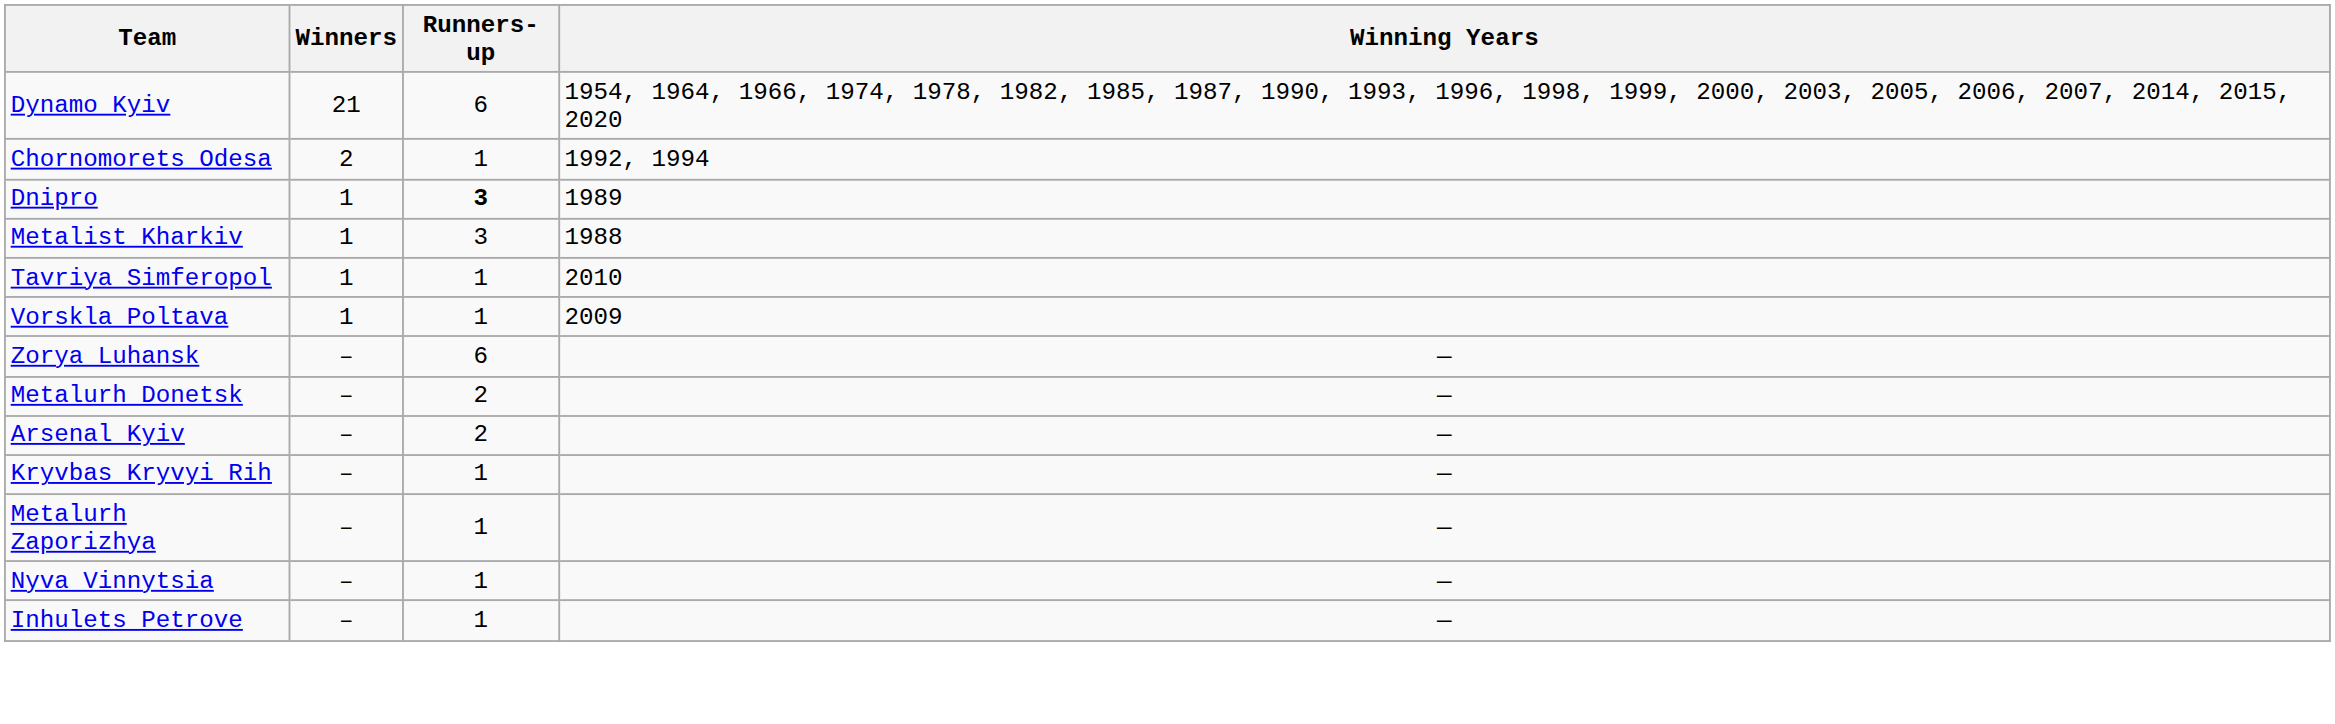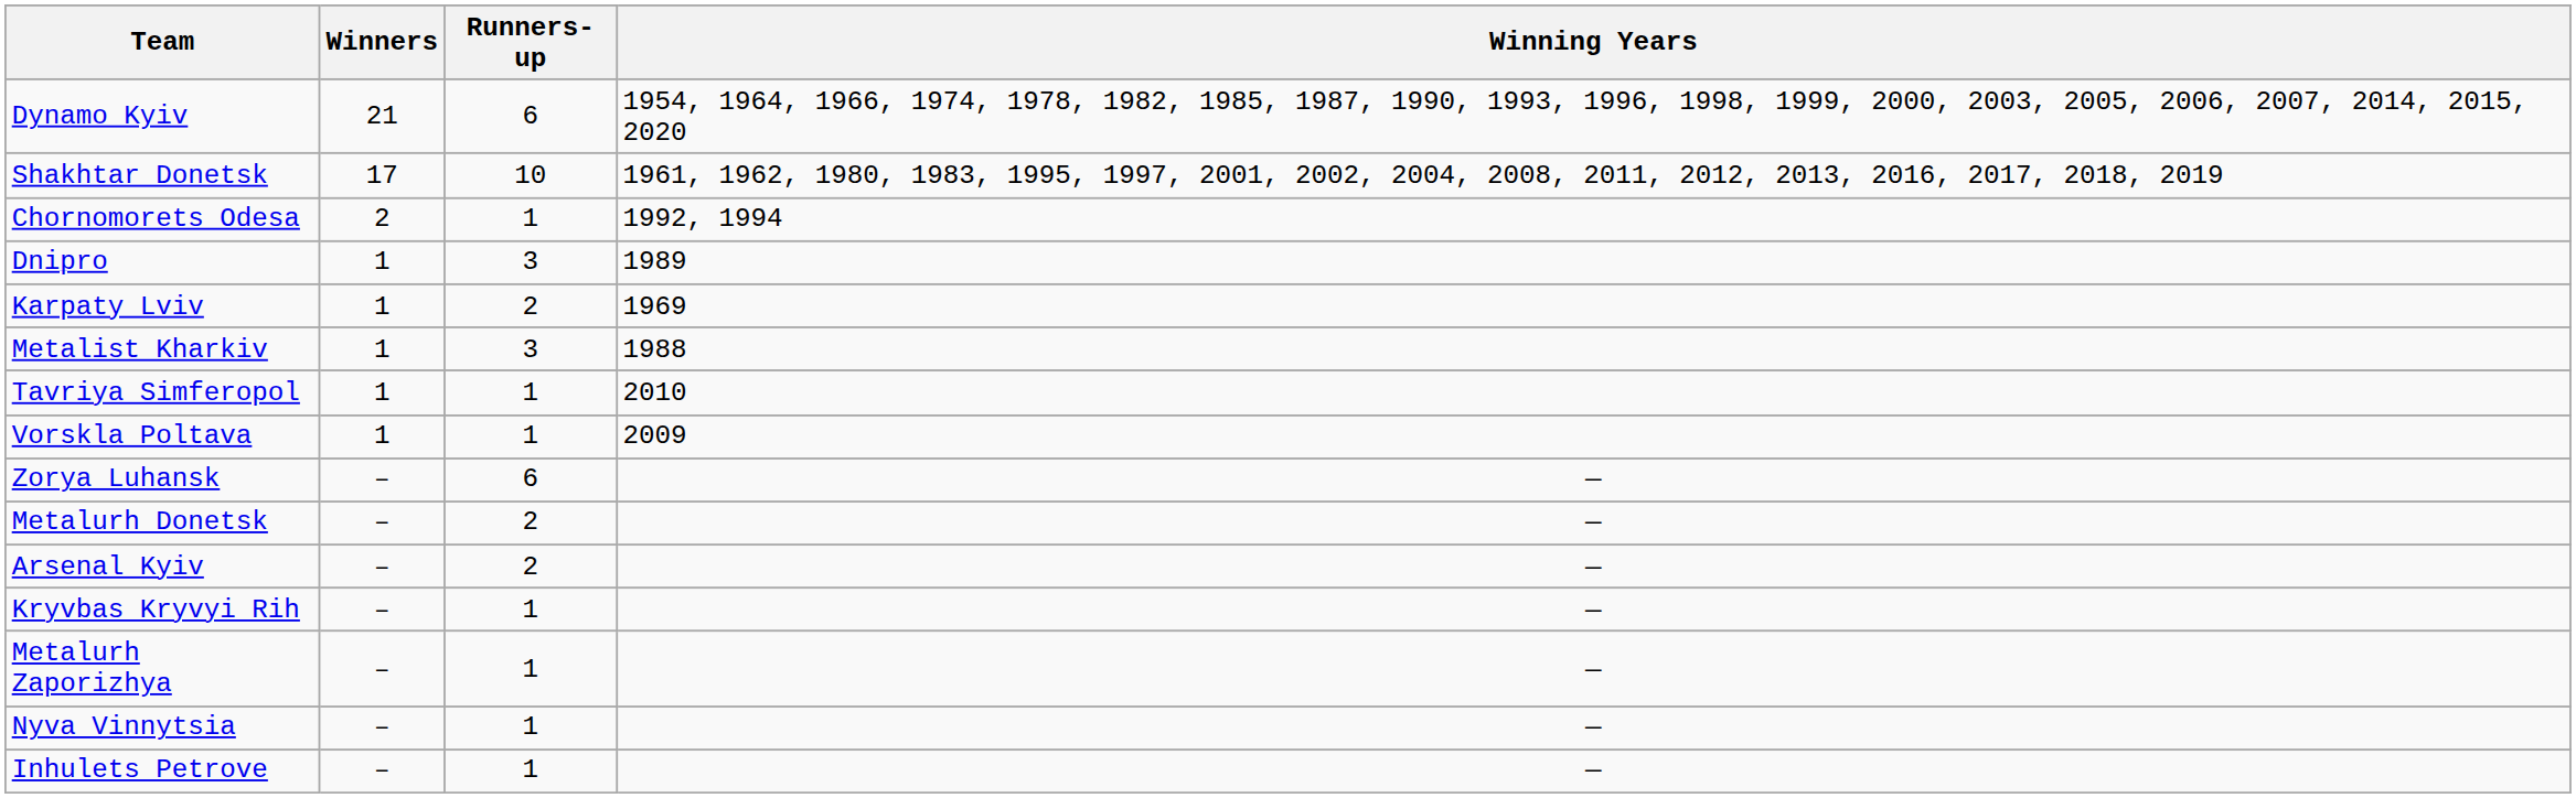 <table class="wikitable sortable" border="1">
 <tr>
 <th>Team</th>
 <th>Winners</th>
 <th>Runners-up</th>
 <th class="unsortable">Winning Years</th>
 </tr>
 <tr>
 <td><a href='#'>Dynamo Kyiv</a></td>
 <td align=center>21</td>
 <td align=center>6</td>
 <td>1954, 1964, 1966, 1974, 1978, 1982, 1985, 1987, 1990, 1993, 1996, 1998, 1999, 2000, 2003, 2005, 2006, 2007, 2014, 2015, 2020</td>
 </tr>
 <tr>
+<td><a href='#'>Shakhtar Donetsk</a></td>
+<td align=center>17</td>
+<td align=center>10</td>
+<td>1961, 1962, 1980, 1983, 1995, 1997, 2001, 2002, 2004, 2008, 2011, 2012, 2013, 2016, 2017, 2018, 2019</td>
+</tr>
+<tr>
 <td><a href='#'>Chornomorets Odesa</a></td>
 <td align=center>2</td>
 <td align=center>1</td>
 <td>1992, 1994</td>
 </tr>
 <tr>
 <td><a href='#'>Dnipro</a></td>
 <td align=center>1</td>
-<td align=center><strong>3</strong></td>
+<td align=center>3</td>
 <td>1989</td>
+</tr>
+<tr>
+<td><a href='#'>Karpaty Lviv</a></td>
+<td align=center>1</td>
+<td align=center>2</td>
+<td>1969</td>
 </tr>
 <tr>
 <td><a href='#'>Metalist Kharkiv</a></td>
 <td align=center>1</td>
 <td align=center>3</td>
 <td>1988</td>
 </tr>
 <tr>
 <td><a href='#'>Tavriya Simferopol</a></td>
 <td align=center>1</td>
 <td align=center>1</td>
 <td>2010</td>
 </tr>
 <tr>
 <td><a href='#'>Vorskla Poltava</a></td>
 <td align=center>1</td>
 <td align=center>1</td>
 <td>2009</td>
 </tr>
 <tr>
 <td><a href='#'>Zorya Luhansk</a></td>
 <td align=center>–</td>
 <td align=center>6</td>
 <td align=center>—</td>
 </tr>
 <tr>
 <td><a href='#'>Metalurh Donetsk</a></td>
 <td align=center>–</td>
 <td align=center>2</td>
 <td align=center>—</td>
 </tr>
 <tr>
 <td><a href='#'>Arsenal Kyiv</a></td>
 <td align=center>–</td>
 <td align=center>2</td>
 <td align=center>—</td>
 </tr>
 <tr>
 <td><a href='#'>Kryvbas Kryvyi Rih</a></td>
 <td align=center>–</td>
 <td align=center>1</td>
 <td align=center>—</td>
 </tr>
 <tr>
 <td><a href='#'>Metalurh Zaporizhya</a></td>
 <td align=center>–</td>
 <td align=center>1</td>
 <td align=center>—</td>
 </tr>
 <tr>
 <td><a href='#'>Nyva Vinnytsia</a></td>
 <td align=center>–</td>
 <td align=center>1</td>
 <td align=center>—</td>
 </tr>
 <tr>
 <td><a href='#'>Inhulets Petrove</a></td>
 <td align=center>–</td>
 <td align=center>1</td>
 <td align=center>—</td>
 </tr>
 </table>
